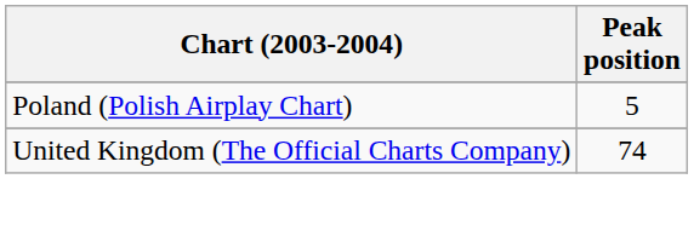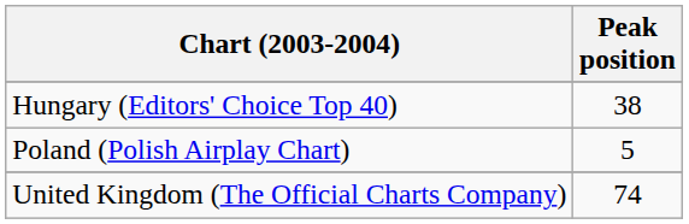 <table class="wikitable sortable">
 <tr>
 <th>Chart (2003-2004)</th>
 <th>Peak<br>position</th>
 </tr>
 <tr>
 </tr>
 <tr>
+</tr>
+<tr>
+<td>Hungary (<a href='#'>Editors' Choice Top 40</a>)</td>
+<td align="center">38</td>
 </tr>
 <tr>
 <td>Poland (<a href='#'>Polish Airplay Chart</a>)</td>
 <td align="center">5</td>
 </tr>
 <tr>
 </tr>
 <tr>
 <td>United Kingdom (<a href='#'>The Official Charts Company</a>)</td>
 <td align="center">74</td>
 </tr>
 </table>
